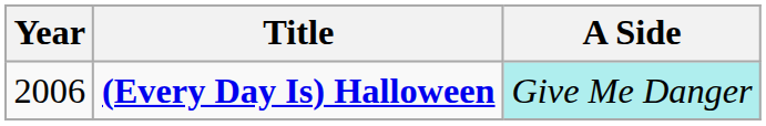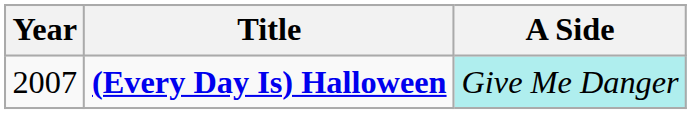 <table class="wikitable">
 <tr>
 <th>Year</th>
 <th>Title</th>
 <th>A Side</th>
 </tr>
 <tr>
-<td>2006</td>
+<td>2007</td>
 <td><strong><a href='#'>(Every Day Is) Halloween</a></strong></td>
 <td style="background: paleturquoise;"><em>Give Me Danger</em></td>
 </tr>
 </table>
